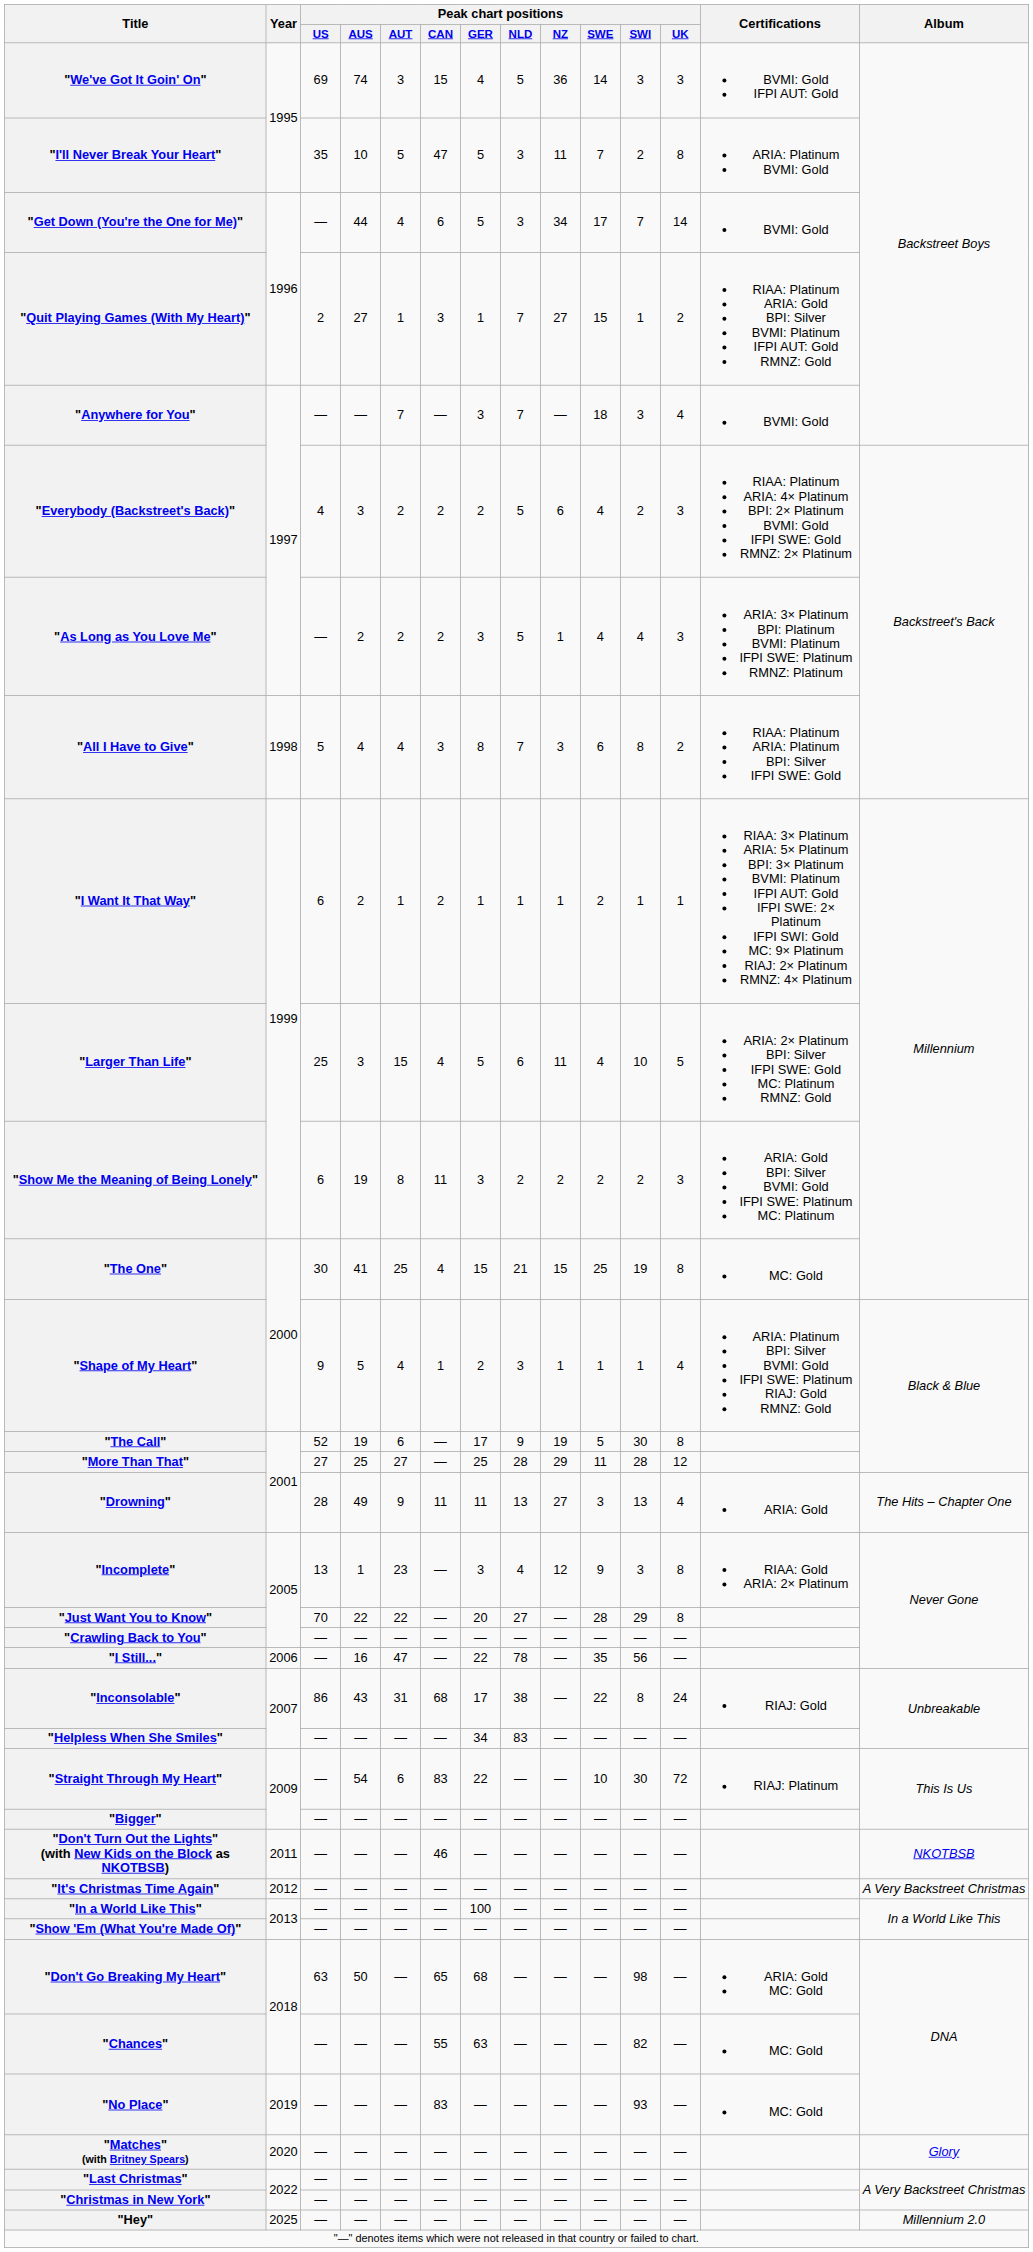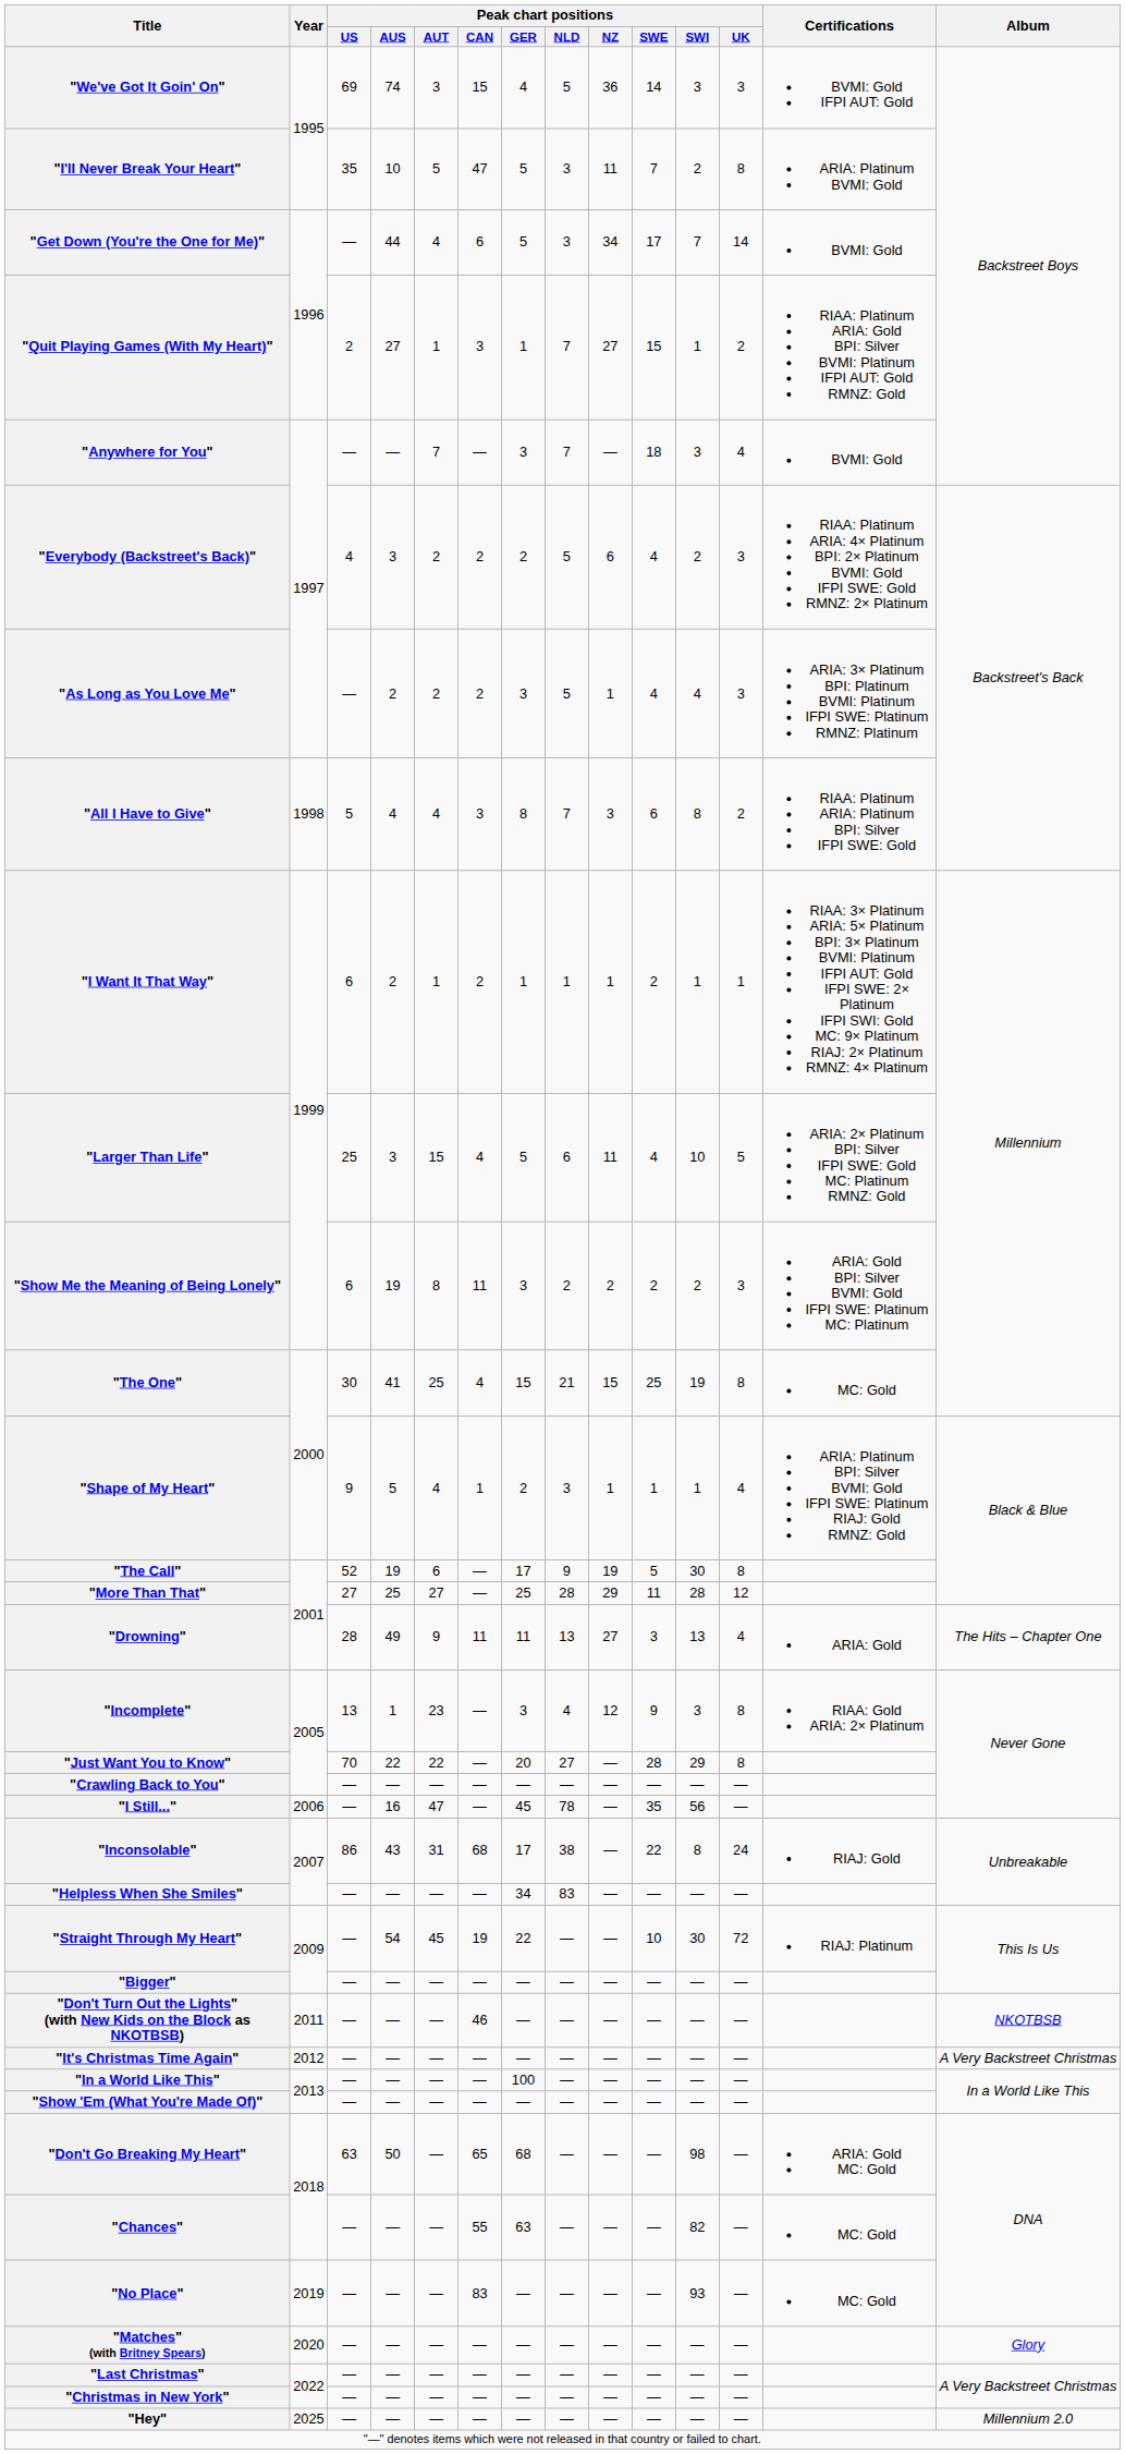 <table class="wikitable plainrowheaders" style="text-align:center;" border="1">
 <tr>
 <th scope="col" rowspan="2" style="width:20em;">Title</th>
 <th scope="col" rowspan="2">Year</th>
 <th scope="col" colspan="10">Peak chart positions</th>
 <th scope="col" rowspan="2" style="width:12em;">Certifications</th>
 <th scope="col" rowspan="2">Album</th>
 </tr>
 <tr>
 <th scope="col" style="width:3em;font-size:90%;"><a href='#'>US</a><br></th>
 <th scope="col" style="width:3em;font-size:90%;"><a href='#'>AUS</a><br></th>
 <th scope="col" style="width:3em;font-size:90%;"><a href='#'>AUT</a><br></th>
 <th scope="col" style="width:3em;font-size:90%;"><a href='#'>CAN</a><br></th>
 <th scope="col" style="width:3em;font-size:90%;"><a href='#'>GER</a><br></th>
 <th scope="col" style="width:3em;font-size:90%;"><a href='#'>NLD</a><br></th>
 <th scope="col" style="width:3em;font-size:90%;"><a href='#'>NZ</a><br></th>
 <th scope="col" style="width:3em;font-size:90%;"><a href='#'>SWE</a><br></th>
 <th scope="col" style="width:3em;font-size:90%;"><a href='#'>SWI</a><br></th>
 <th scope="col" style="width:3em;font-size:90%;"><a href='#'>UK</a><br></th>
 </tr>
 <tr>
 <th scope="row">"<a href='#'>We've Got It Goin' On</a>"</th>
 <td rowspan="2">1995</td>
 <td>69</td>
 <td>74</td>
 <td>3</td>
 <td>15</td>
 <td>4</td>
 <td>5</td>
 <td>36</td>
 <td>14</td>
 <td>3</td>
 <td>3</td>
 <td><br><ul><li>BVMI: Gold</li><li>IFPI AUT: Gold</li></ul></td>
 <td rowspan="5"><em>Backstreet Boys</em></td>
 </tr>
 <tr>
 <th scope="row">"<a href='#'>I'll Never Break Your Heart</a>"</th>
 <td>35</td>
 <td>10</td>
 <td>5</td>
 <td>47</td>
 <td>5</td>
 <td>3</td>
 <td>11</td>
 <td>7</td>
 <td>2</td>
 <td>8</td>
 <td><br><ul><li>ARIA: Platinum</li><li>BVMI: Gold</li></ul></td>
 </tr>
 <tr>
 <th scope="row">"<a href='#'>Get Down (You're the One for Me)</a>"</th>
 <td rowspan="2">1996</td>
 <td>—</td>
 <td>44</td>
 <td>4</td>
 <td>6</td>
 <td>5</td>
 <td>3</td>
 <td>34</td>
 <td>17</td>
 <td>7</td>
 <td>14</td>
 <td><br><ul><li>BVMI: Gold</li></ul></td>
 </tr>
 <tr>
 <th scope="row">"<a href='#'>Quit Playing Games (With My Heart)</a>"</th>
 <td>2</td>
 <td>27</td>
 <td>1</td>
 <td>3</td>
 <td>1</td>
 <td>7</td>
 <td>27</td>
 <td>15</td>
 <td>1</td>
 <td>2</td>
 <td><br><ul><li>RIAA: Platinum</li><li>ARIA: Gold</li><li>BPI: Silver</li><li>BVMI: Platinum</li><li>IFPI AUT: Gold</li><li>RMNZ: Gold</li></ul></td>
 </tr>
 <tr>
 <th scope="row">"<a href='#'>Anywhere for You</a>"</th>
 <td rowspan="3">1997</td>
 <td>—</td>
 <td>—</td>
 <td>7</td>
 <td>—</td>
 <td>3</td>
 <td>7</td>
 <td>—</td>
 <td>18</td>
 <td>3</td>
 <td>4</td>
 <td><br><ul><li>BVMI: Gold</li></ul></td>
 </tr>
 <tr>
 <th scope="row">"<a href='#'>Everybody (Backstreet's Back)</a>"</th>
 <td>4</td>
 <td>3</td>
 <td>2</td>
 <td>2</td>
 <td>2</td>
 <td>5</td>
 <td>6</td>
 <td>4</td>
 <td>2</td>
 <td>3</td>
 <td><br><ul><li>RIAA: Platinum</li><li>ARIA: 4× Platinum</li><li>BPI: 2× Platinum</li><li>BVMI: Gold</li><li>IFPI SWE: Gold</li><li>RMNZ: 2× Platinum</li></ul></td>
 <td rowspan="3"><em>Backstreet's Back</em></td>
 </tr>
 <tr>
 <th scope="row">"<a href='#'>As Long as You Love Me</a>"</th>
 <td>—</td>
 <td>2</td>
 <td>2</td>
 <td>2</td>
 <td>3</td>
 <td>5</td>
 <td>1</td>
 <td>4</td>
 <td>4</td>
 <td>3</td>
 <td><br><ul><li>ARIA: 3× Platinum</li><li>BPI: Platinum</li><li>BVMI: Platinum</li><li>IFPI SWE: Platinum</li><li>RMNZ: Platinum</li></ul></td>
 </tr>
 <tr>
 <th scope="row">"<a href='#'>All I Have to Give</a>"</th>
 <td>1998</td>
 <td>5</td>
 <td>4</td>
 <td>4</td>
 <td>3</td>
 <td>8</td>
 <td>7</td>
 <td>3</td>
 <td>6</td>
 <td>8</td>
 <td>2</td>
 <td><br><ul><li>RIAA: Platinum</li><li>ARIA: Platinum</li><li>BPI: Silver</li><li>IFPI SWE: Gold</li></ul></td>
 </tr>
 <tr>
 <th scope="row">"<a href='#'>I Want It That Way</a>"</th>
 <td rowspan="3">1999</td>
 <td>6</td>
 <td>2</td>
 <td>1</td>
 <td>2</td>
 <td>1</td>
 <td>1</td>
 <td>1</td>
 <td>2</td>
 <td>1</td>
 <td>1</td>
 <td><br><ul><li>RIAA: 3× Platinum</li><li>ARIA: 5× Platinum</li><li>BPI: 3× Platinum</li><li>BVMI: Platinum</li><li>IFPI AUT: Gold</li><li>IFPI SWE: 2× Platinum</li><li>IFPI SWI: Gold</li><li>MC: 9× Platinum</li><li>RIAJ: 2× Platinum</li><li>RMNZ: 4× Platinum</li></ul></td>
 <td rowspan="4"><em>Millennium</em></td>
 </tr>
 <tr>
 <th scope="row">"<a href='#'>Larger Than Life</a>"</th>
 <td>25</td>
 <td>3</td>
 <td>15</td>
 <td>4</td>
 <td>5</td>
 <td>6</td>
 <td>11</td>
 <td>4</td>
 <td>10</td>
 <td>5</td>
 <td><br><ul><li>ARIA: 2× Platinum</li><li>BPI: Silver</li><li>IFPI SWE: Gold</li><li>MC: Platinum</li><li>RMNZ: Gold</li></ul></td>
 </tr>
 <tr>
 <th scope="row">"<a href='#'>Show Me the Meaning of Being Lonely</a>"</th>
 <td>6</td>
 <td>19</td>
 <td>8</td>
 <td>11</td>
 <td>3</td>
 <td>2</td>
 <td>2</td>
 <td>2</td>
 <td>2</td>
 <td>3</td>
 <td><br><ul><li>ARIA: Gold</li><li>BPI: Silver</li><li>BVMI: Gold</li><li>IFPI SWE: Platinum</li><li>MC: Platinum</li></ul></td>
 </tr>
 <tr>
 <th scope="row">"<a href='#'>The One</a>"</th>
 <td rowspan="2">2000</td>
 <td>30</td>
 <td>41</td>
 <td>25</td>
 <td>4</td>
 <td>15</td>
 <td>21</td>
 <td>15</td>
 <td>25</td>
 <td>19</td>
 <td>8</td>
 <td><br><ul><li>MC: Gold</li></ul></td>
 </tr>
 <tr>
 <th scope="row">"<a href='#'>Shape of My Heart</a>"</th>
 <td>9</td>
 <td>5</td>
 <td>4</td>
 <td>1</td>
 <td>2</td>
 <td>3</td>
 <td>1</td>
 <td>1</td>
 <td>1</td>
 <td>4</td>
 <td><br><ul><li>ARIA: Platinum</li><li>BPI: Silver</li><li>BVMI: Gold</li><li>IFPI SWE: Platinum</li><li>RIAJ: Gold</li><li>RMNZ: Gold</li></ul></td>
 <td rowspan="3"><em>Black & Blue</em></td>
 </tr>
 <tr>
 <th scope="row">"<a href='#'>The Call</a>"</th>
 <td rowspan="3">2001</td>
 <td>52</td>
 <td>19</td>
 <td>6</td>
 <td>—</td>
 <td>17</td>
 <td>9</td>
 <td>19</td>
 <td>5</td>
 <td>30</td>
 <td>8</td>
 <td></td>
 </tr>
 <tr>
 <th scope="row">"<a href='#'>More Than That</a>"</th>
 <td>27</td>
 <td>25</td>
 <td>27</td>
 <td>—</td>
 <td>25</td>
 <td>28</td>
 <td>29</td>
 <td>11</td>
 <td>28</td>
 <td>12</td>
 <td></td>
 </tr>
 <tr>
 <th scope="row">"<a href='#'>Drowning</a>"</th>
 <td>28</td>
 <td>49</td>
 <td>9</td>
 <td>11</td>
 <td>11</td>
 <td>13</td>
 <td>27</td>
 <td>3</td>
 <td>13</td>
 <td>4</td>
 <td><br><ul><li>ARIA: Gold</li></ul></td>
 <td><em>The Hits – Chapter One</em></td>
 </tr>
 <tr>
 <th scope="row">"<a href='#'>Incomplete</a>"</th>
 <td rowspan="3">2005</td>
 <td>13</td>
 <td>1</td>
 <td>23</td>
 <td>—</td>
 <td>3</td>
 <td>4</td>
 <td>12</td>
 <td>9</td>
 <td>3</td>
 <td>8</td>
 <td><br><ul><li>RIAA: Gold</li><li>ARIA: 2× Platinum</li></ul></td>
 <td rowspan="4"><em>Never Gone</em></td>
 </tr>
 <tr>
 <th scope="row">"<a href='#'>Just Want You to Know</a>"</th>
 <td>70</td>
 <td>22</td>
 <td>22</td>
 <td>—</td>
 <td>20</td>
 <td>27</td>
 <td>—</td>
 <td>28</td>
 <td>29</td>
 <td>8</td>
 <td></td>
 </tr>
 <tr>
 <th scope="row">"<a href='#'>Crawling Back to You</a>"</th>
 <td>—</td>
 <td>—</td>
 <td>—</td>
 <td>—</td>
 <td>—</td>
 <td>—</td>
 <td>—</td>
 <td>—</td>
 <td>—</td>
 <td>—</td>
 <td></td>
 </tr>
 <tr>
 <th scope="row">"<a href='#'>I Still...</a>"</th>
 <td>2006</td>
 <td>—</td>
 <td>16</td>
 <td>47</td>
 <td>—</td>
-<td>22</td>
+<td>45</td>
 <td>78</td>
 <td>—</td>
 <td>35</td>
 <td>56</td>
 <td>—</td>
 <td></td>
 </tr>
 <tr>
 <th scope="row">"<a href='#'>Inconsolable</a>"</th>
 <td rowspan="2">2007</td>
 <td>86</td>
 <td>43</td>
 <td>31</td>
 <td>68</td>
 <td>17</td>
 <td>38</td>
 <td>—</td>
 <td>22</td>
 <td>8</td>
 <td>24</td>
 <td><br><ul><li>RIAJ: Gold</li></ul></td>
 <td rowspan="2"><em>Unbreakable</em></td>
 </tr>
 <tr>
 <th scope="row">"<a href='#'>Helpless When She Smiles</a>"</th>
 <td>—</td>
 <td>—</td>
 <td>—</td>
 <td>—</td>
 <td>34</td>
 <td>83</td>
 <td>—</td>
 <td>—</td>
 <td>—</td>
 <td>—</td>
 <td></td>
 </tr>
 <tr>
 <th scope="row">"<a href='#'>Straight Through My Heart</a>"</th>
 <td rowspan="2">2009</td>
 <td>—</td>
 <td>54</td>
-<td>6</td>
-<td>83</td>
+<td>45</td>
+<td>19</td>
 <td>22</td>
 <td>—</td>
 <td>—</td>
 <td>10</td>
 <td>30</td>
 <td>72</td>
 <td><br><ul><li>RIAJ: Platinum</li></ul></td>
 <td rowspan="2"><em>This Is Us</em></td>
 </tr>
 <tr>
 <th scope="row">"<a href='#'>Bigger</a>"</th>
 <td>—</td>
 <td>—</td>
 <td>—</td>
 <td>—</td>
 <td>—</td>
 <td>—</td>
 <td>—</td>
 <td>—</td>
 <td>—</td>
 <td>—</td>
 <td></td>
 </tr>
 <tr>
 <th scope="row">"<a href='#'>Don't Turn Out the Lights</a>" <br><span>(with <a href='#'>New Kids on the Block</a> as <a href='#'>NKOTBSB</a>)</span></th>
 <td>2011</td>
 <td>—</td>
 <td>—</td>
 <td>—</td>
 <td>46</td>
 <td>—</td>
 <td>—</td>
 <td>—</td>
 <td>—</td>
 <td>—</td>
 <td>—</td>
 <td></td>
 <td><em><a href='#'>NKOTBSB</a></em></td>
 </tr>
 <tr>
 <th scope="row">"<a href='#'>It's Christmas Time Again</a>"</th>
 <td>2012</td>
 <td>—</td>
 <td>—</td>
 <td>—</td>
 <td>—</td>
 <td>—</td>
 <td>—</td>
 <td>—</td>
 <td>—</td>
 <td>—</td>
 <td>—</td>
 <td></td>
 <td><em>A Very Backstreet Christmas</em></td>
 </tr>
 <tr>
 <th scope="row">"<a href='#'>In a World Like This</a>"</th>
 <td rowspan="2">2013</td>
 <td>—</td>
 <td>—</td>
 <td>—</td>
 <td>—</td>
 <td>100</td>
 <td>—</td>
 <td>—</td>
 <td>—</td>
 <td>—</td>
 <td>—</td>
 <td></td>
 <td rowspan="2"><em>In a World Like This</em></td>
 </tr>
 <tr>
 <th scope="row">"<a href='#'>Show 'Em (What You're Made Of)</a>"</th>
 <td>—</td>
 <td>—</td>
 <td>—</td>
 <td>—</td>
 <td>—</td>
 <td>—</td>
 <td>—</td>
 <td>—</td>
 <td>—</td>
 <td>—</td>
 <td></td>
 </tr>
 <tr>
 <th scope="row">"<a href='#'>Don't Go Breaking My Heart</a>"</th>
 <td rowspan="2">2018</td>
 <td>63</td>
 <td>50</td>
 <td>—</td>
 <td>65</td>
 <td>68</td>
 <td>—</td>
 <td>—</td>
 <td>—</td>
 <td>98</td>
 <td>—</td>
 <td><br><ul><li>ARIA: Gold</li><li>MC: Gold</li></ul></td>
 <td rowspan="3"><em>DNA</em></td>
 </tr>
 <tr>
 <th scope="row">"<a href='#'>Chances</a>"</th>
 <td>—</td>
 <td>—</td>
 <td>—</td>
 <td>55</td>
 <td>63</td>
 <td>—</td>
 <td>—</td>
 <td>—</td>
 <td>82</td>
 <td>—</td>
 <td><br><ul><li>MC: Gold</li></ul></td>
 </tr>
 <tr>
 <th scope="row">"<a href='#'>No Place</a>"</th>
 <td>2019</td>
 <td>—</td>
 <td>—</td>
 <td>—</td>
 <td>83</td>
 <td>—</td>
 <td>—</td>
 <td>—</td>
 <td>—</td>
 <td>93</td>
 <td>—</td>
 <td><br><ul><li>MC: Gold</li></ul></td>
 </tr>
 <tr>
 <th scope="row">"<a href='#'>Matches</a>"<br> <small>(with <a href='#'>Britney Spears</a>)</small></th>
 <td>2020</td>
 <td>—</td>
 <td>—</td>
 <td>—</td>
 <td>—</td>
 <td>—</td>
 <td>—</td>
 <td>—</td>
 <td>—</td>
 <td>—</td>
 <td>—</td>
 <td></td>
 <td><em><a href='#'>Glory</a></em></td>
 </tr>
 <tr>
 <th scope="row">"<a href='#'>Last Christmas</a>"</th>
 <td rowspan="2">2022</td>
 <td>—</td>
 <td>—</td>
 <td>—</td>
 <td>—</td>
 <td>—</td>
 <td>—</td>
 <td>—</td>
 <td>—</td>
 <td>—</td>
 <td>—</td>
 <td></td>
 <td rowspan="2"><em>A Very Backstreet Christmas</em></td>
 </tr>
 <tr>
 <th scope="row">"<a href='#'>Christmas in New York</a>"</th>
 <td>—</td>
 <td>—</td>
 <td>—</td>
 <td>—</td>
 <td>—</td>
 <td>—</td>
 <td>—</td>
 <td>—</td>
 <td>—</td>
 <td>—</td>
 <td></td>
 </tr>
 <tr>
 <th scope="row">"Hey"</th>
 <td>2025</td>
 <td>—</td>
 <td>—</td>
 <td>—</td>
 <td>—</td>
 <td>—</td>
 <td>—</td>
 <td>—</td>
 <td>—</td>
 <td>—</td>
 <td>—</td>
 <td></td>
 <td><em>Millennium 2.0</em></td>
 </tr>
 <tr>
 <td colspan="18" style="font-size: 85%">"—" denotes items which were not released in that country or failed to chart.</td>
 </tr>
 </table>
